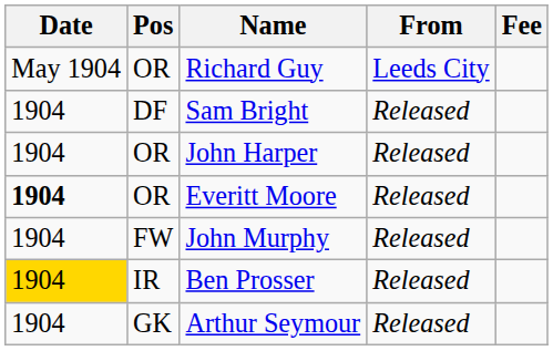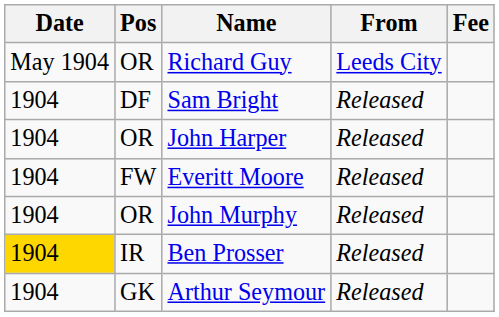 <table class="wikitable">
 <tr>
 <th>Date</th>
 <th>Pos</th>
 <th>Name</th>
 <th>From</th>
 <th>Fee</th>
 </tr>
 <tr>
 <td>May 1904</td>
 <td>OR</td>
 <td><a href='#'>Richard Guy</a></td>
 <td><a href='#'>Leeds City</a></td>
 <td></td>
 </tr>
 <tr>
 <td>1904</td>
 <td>DF</td>
 <td><a href='#'>Sam Bright</a></td>
 <td><em>Released</em></td>
 <td></td>
 </tr>
 <tr>
 <td>1904</td>
 <td>OR</td>
 <td><a href='#'>John Harper</a></td>
 <td><em>Released</em></td>
 <td></td>
 </tr>
 <tr>
-<td><strong>1904</strong></td>
-<td>OR</td>
+<td>1904</td>
+<td>FW</td>
 <td><a href='#'>Everitt Moore</a></td>
 <td><em>Released</em></td>
 <td></td>
 </tr>
 <tr>
 <td>1904</td>
-<td>FW</td>
+<td>OR</td>
 <td><a href='#'>John Murphy</a></td>
 <td><em>Released</em></td>
 <td></td>
 </tr>
 <tr>
 <td style="background: gold;">1904</td>
 <td>IR</td>
 <td><a href='#'>Ben Prosser</a></td>
 <td><em>Released</em></td>
 <td></td>
 </tr>
 <tr>
 <td>1904</td>
 <td>GK</td>
 <td><a href='#'>Arthur Seymour</a></td>
 <td><em>Released</em></td>
 <td></td>
 </tr>
 </table>
